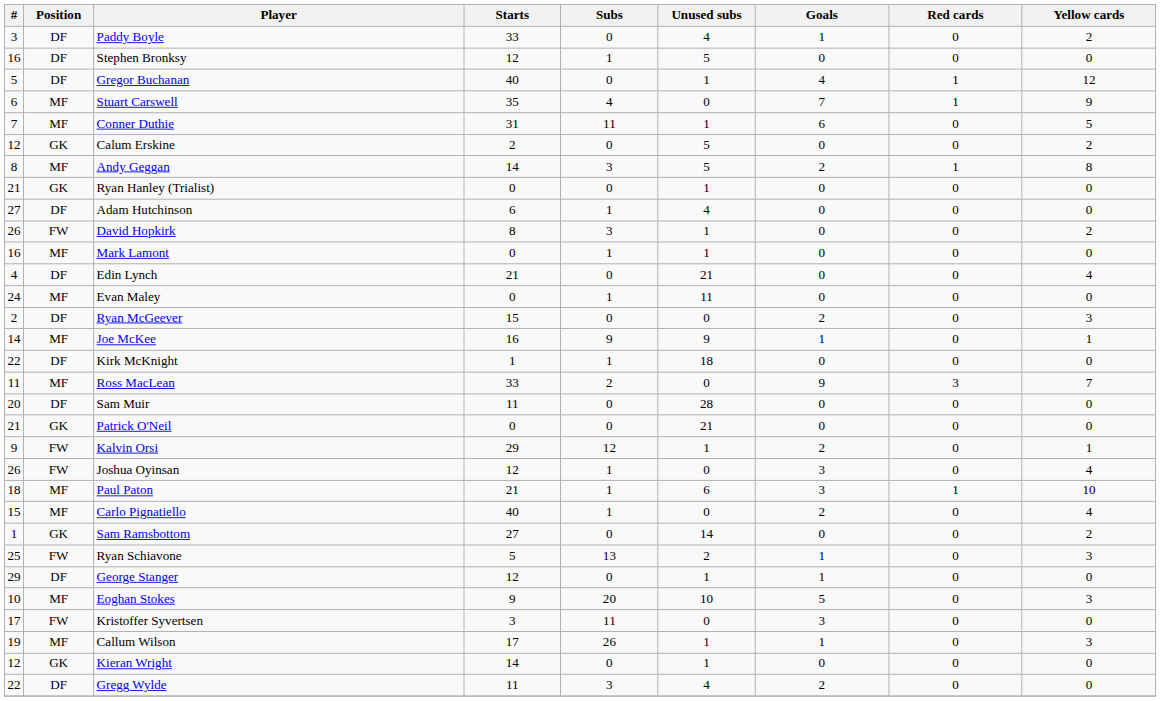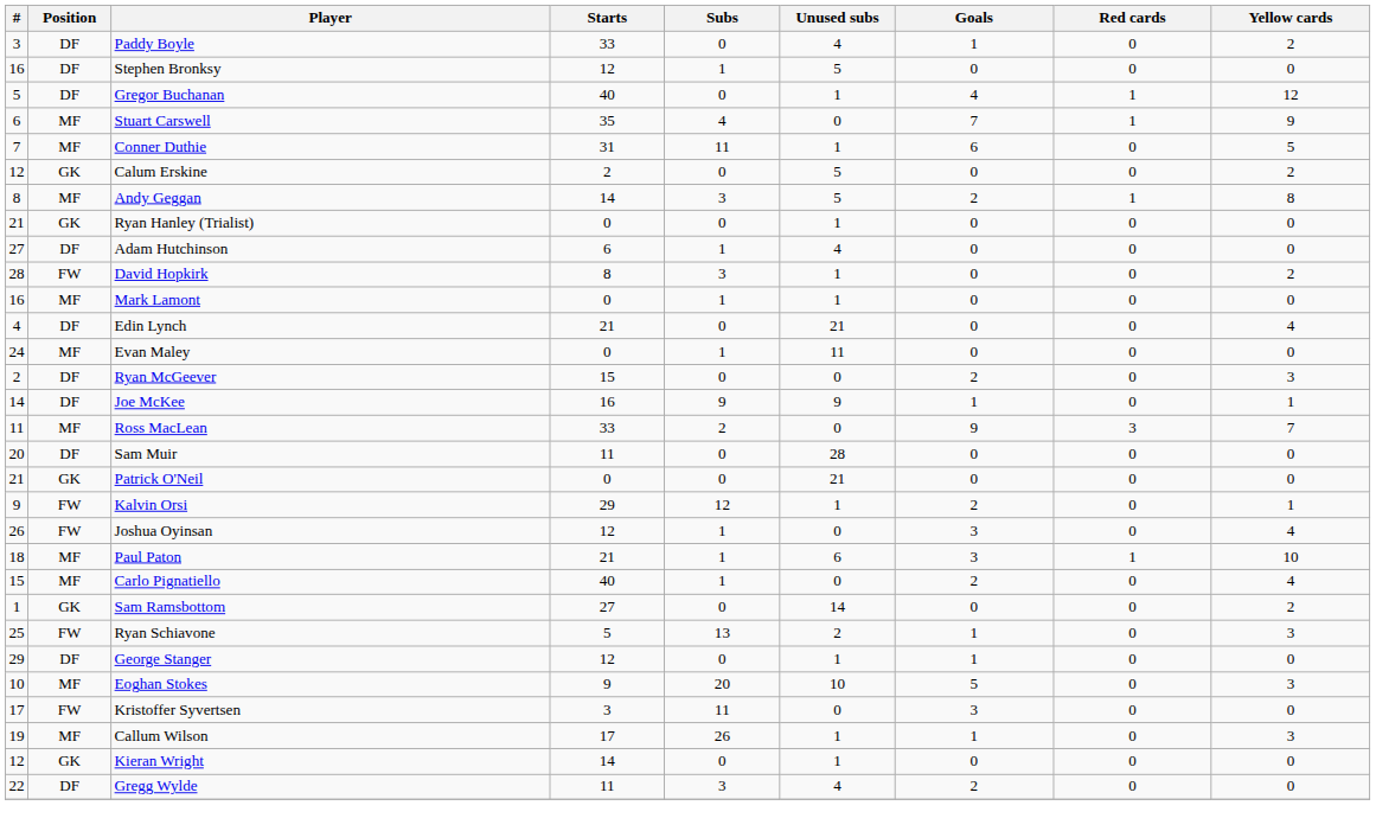 <table class="wikitable sortable" style="font-size:90%; text-align:center">
 <tr>
 <th>#</th>
 <th style="width:70px">Position</th>
 <th style="width:400px">Player</th>
 <th style="width:100px">Starts</th>
 <th style="width:100px">Subs</th>
 <th style="width:100px">Unused subs</th>
 <th style="width:140px">Goals </th>
 <th style="width:140px">Red cards </th>
 <th style="width:140px">Yellow cards </th>
 </tr>
 <tr>
 <td>3</td>
 <td>DF</td>
 <td style="text-align:left"> <a href='#'>Paddy Boyle</a></td>
 <td>33</td>
 <td>0</td>
 <td>4</td>
 <td>1</td>
 <td>0</td>
 <td>2</td>
 </tr>
 <tr>
 <td>16</td>
 <td>DF</td>
 <td style="text-align:left"> Stephen Bronksy</td>
 <td>12</td>
 <td>1</td>
 <td>5</td>
 <td>0</td>
 <td>0</td>
 <td>0</td>
 </tr>
 <tr>
 <td>5</td>
 <td>DF</td>
 <td style="text-align:left"> <a href='#'>Gregor Buchanan</a></td>
 <td>40</td>
 <td>0</td>
 <td>1</td>
 <td>4</td>
 <td>1</td>
 <td>12</td>
 </tr>
 <tr>
 <td>6</td>
 <td>MF</td>
 <td style="text-align:left"> <a href='#'>Stuart Carswell</a></td>
 <td>35</td>
 <td>4</td>
 <td>0</td>
 <td>7</td>
 <td>1</td>
 <td>9</td>
 </tr>
 <tr>
 <td>7</td>
 <td>MF</td>
 <td style="text-align:left"> <a href='#'>Conner Duthie</a></td>
 <td>31</td>
 <td>11</td>
 <td>1</td>
 <td>6</td>
 <td>0</td>
 <td>5</td>
 </tr>
 <tr>
 <td>12</td>
 <td>GK</td>
 <td style="text-align:left"> Calum Erskine</td>
 <td>2</td>
 <td>0</td>
 <td>5</td>
 <td>0</td>
 <td>0</td>
 <td>2</td>
 </tr>
 <tr>
 <td>8</td>
 <td>MF</td>
 <td style="text-align:left"> <a href='#'>Andy Geggan</a></td>
 <td>14</td>
 <td>3</td>
 <td>5</td>
 <td>2</td>
 <td>1</td>
 <td>8</td>
 </tr>
 <tr>
 <td>21</td>
 <td>GK</td>
 <td style="text-align:left"> Ryan Hanley (Trialist)</td>
 <td>0</td>
 <td>0</td>
 <td>1</td>
 <td>0</td>
 <td>0</td>
 <td>0</td>
 </tr>
 <tr>
 <td>27</td>
 <td>DF</td>
 <td style="text-align:left"> Adam Hutchinson</td>
 <td>6</td>
 <td>1</td>
 <td>4</td>
 <td>0</td>
 <td>0</td>
 <td>0</td>
 </tr>
 <tr>
-<td>26</td>
+<td>28</td>
 <td>FW</td>
 <td style="text-align:left"> <a href='#'>David Hopkirk</a></td>
 <td>8</td>
 <td>3</td>
 <td>1</td>
 <td>0</td>
 <td>0</td>
 <td>2</td>
 </tr>
 <tr>
 <td>16</td>
 <td>MF</td>
 <td style="text-align:left"> <a href='#'>Mark Lamont</a></td>
 <td>0</td>
 <td>1</td>
 <td>1</td>
 <td>0</td>
 <td>0</td>
 <td>0</td>
 </tr>
 <tr>
 <td>4</td>
 <td>DF</td>
 <td style="text-align:left"> Edin Lynch</td>
 <td>21</td>
 <td>0</td>
 <td>21</td>
 <td>0</td>
 <td>0</td>
 <td>4</td>
 </tr>
 <tr>
 <td>24</td>
 <td>MF</td>
 <td style="text-align:left"> Evan Maley</td>
 <td>0</td>
 <td>1</td>
 <td>11</td>
 <td>0</td>
 <td>0</td>
 <td>0</td>
 </tr>
 <tr>
 <td>2</td>
 <td>DF</td>
 <td style="text-align:left"> <a href='#'>Ryan McGeever</a></td>
 <td>15</td>
 <td>0</td>
 <td>0</td>
 <td>2</td>
 <td>0</td>
 <td>3</td>
 </tr>
 <tr>
 <td>14</td>
-<td>MF</td>
+<td>DF</td>
 <td style="text-align:left"> <a href='#'>Joe McKee</a></td>
 <td>16</td>
 <td>9</td>
 <td>9</td>
 <td>1</td>
 <td>0</td>
 <td>1</td>
-</tr>
-<tr>
-<td>22</td>
-<td>DF</td>
-<td style="text-align:left"> Kirk McKnight</td>
-<td>1</td>
-<td>1</td>
-<td>18</td>
-<td>0</td>
-<td>0</td>
-<td>0</td>
 </tr>
 <tr>
 <td>11</td>
 <td>MF</td>
 <td style="text-align:left"> <a href='#'>Ross MacLean</a></td>
 <td>33</td>
 <td>2</td>
 <td>0</td>
 <td>9</td>
 <td>3</td>
 <td>7</td>
 </tr>
 <tr>
 <td>20</td>
 <td>DF</td>
 <td style="text-align:left"> Sam Muir</td>
 <td>11</td>
 <td>0</td>
 <td>28</td>
 <td>0</td>
 <td>0</td>
 <td>0</td>
 </tr>
 <tr>
 <td>21</td>
 <td>GK</td>
 <td style="text-align:left"> <a href='#'>Patrick O'Neil</a></td>
 <td>0</td>
 <td>0</td>
 <td>21</td>
 <td>0</td>
 <td>0</td>
 <td>0</td>
 </tr>
 <tr>
 <td>9</td>
 <td>FW</td>
 <td style="text-align:left"> <a href='#'>Kalvin Orsi</a></td>
 <td>29</td>
 <td>12</td>
 <td>1</td>
 <td>2</td>
 <td>0</td>
 <td>1</td>
 </tr>
 <tr>
 <td>26</td>
 <td>FW</td>
 <td style="text-align:left"> Joshua Oyinsan</td>
 <td>12</td>
 <td>1</td>
 <td>0</td>
 <td>3</td>
 <td>0</td>
 <td>4</td>
 </tr>
 <tr>
 <td>18</td>
 <td>MF</td>
 <td style="text-align:left"> <a href='#'>Paul Paton</a></td>
 <td>21</td>
 <td>1</td>
 <td>6</td>
 <td>3</td>
 <td>1</td>
 <td>10</td>
 </tr>
 <tr>
 <td>15</td>
 <td>MF</td>
 <td style="text-align:left"> <a href='#'>Carlo Pignatiello</a></td>
 <td>40</td>
 <td>1</td>
 <td>0</td>
 <td>2</td>
 <td>0</td>
 <td>4</td>
 </tr>
 <tr>
 <td>1</td>
 <td>GK</td>
 <td style="text-align:left"> <a href='#'>Sam Ramsbottom</a></td>
 <td>27</td>
 <td>0</td>
 <td>14</td>
 <td>0</td>
 <td>0</td>
 <td>2</td>
 </tr>
 <tr>
 <td>25</td>
 <td>FW</td>
 <td style="text-align:left"> Ryan Schiavone</td>
 <td>5</td>
 <td>13</td>
 <td>2</td>
 <td>1</td>
 <td>0</td>
 <td>3</td>
 </tr>
 <tr>
 <td>29</td>
 <td>DF</td>
 <td style="text-align:left"> <a href='#'>George Stanger</a></td>
 <td>12</td>
 <td>0</td>
 <td>1</td>
 <td>1</td>
 <td>0</td>
 <td>0</td>
 </tr>
 <tr>
 <td>10</td>
 <td>MF</td>
 <td style="text-align:left"> <a href='#'>Eoghan Stokes</a></td>
 <td>9</td>
 <td>20</td>
 <td>10</td>
 <td>5</td>
 <td>0</td>
 <td>3</td>
 </tr>
 <tr>
 <td>17</td>
 <td>FW</td>
 <td style="text-align:left"> Kristoffer Syvertsen</td>
 <td>3</td>
 <td>11</td>
 <td>0</td>
 <td>3</td>
 <td>0</td>
 <td>0</td>
 </tr>
 <tr>
 <td>19</td>
 <td>MF</td>
 <td style="text-align:left"> Callum Wilson</td>
 <td>17</td>
 <td>26</td>
 <td>1</td>
 <td>1</td>
 <td>0</td>
 <td>3</td>
 </tr>
 <tr>
 <td>12</td>
 <td>GK</td>
 <td style="text-align:left"> <a href='#'>Kieran Wright</a></td>
 <td>14</td>
 <td>0</td>
 <td>1</td>
 <td>0</td>
 <td>0</td>
 <td>0</td>
 </tr>
 <tr>
 <td>22</td>
 <td>DF</td>
 <td style="text-align:left"> <a href='#'>Gregg Wylde</a></td>
 <td>11</td>
 <td>3</td>
 <td>4</td>
 <td>2</td>
 <td>0</td>
 <td>0</td>
 </tr>
 <tr>
 </tr>
 </table>
